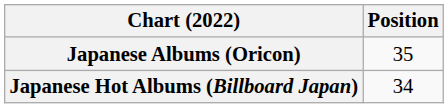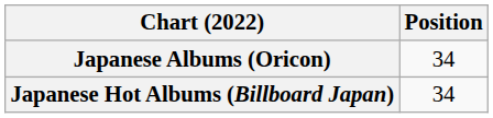 <table class="wikitable plainrowheaders" style="text-align:center">
 <tr>
 <th scope="col">Chart (2022)</th>
 <th scope="col">Position</th>
 </tr>
 <tr>
 <th scope="row">Japanese Albums (Oricon)</th>
-<td>35</td>
+<td>34</td>
 </tr>
 <tr>
 <th scope="row">Japanese Hot Albums (<em>Billboard Japan</em>)</th>
 <td>34</td>
 </tr>
 </table>
